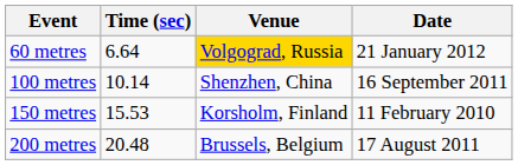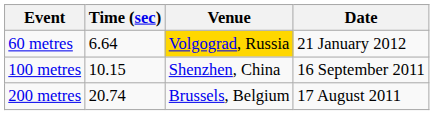 <table class=wikitable>
 <tr>
 <th>Event</th>
 <th>Time (<a href='#'>sec</a>)</th>
 <th>Venue</th>
 <th>Date</th>
 </tr>
 <tr>
 <td><a href='#'>60 metres</a></td>
 <td>6.64</td>
 <td style="background: gold;"><a href='#'>Volgograd</a>, Russia</td>
 <td>21 January 2012</td>
 </tr>
 <tr>
 <td><a href='#'>100 metres</a></td>
-<td>10.14</td>
+<td>10.15</td>
 <td><a href='#'>Shenzhen</a>, China</td>
 <td>16 September 2011</td>
 </tr>
 <tr>
-<td><a href='#'>150 metres</a></td>
-<td>15.53</td>
-<td><a href='#'>Korsholm</a>, Finland</td>
-<td>11 February 2010</td>
-</tr>
-<tr>
 <td><a href='#'>200 metres</a></td>
-<td>20.48</td>
+<td>20.74</td>
 <td><a href='#'>Brussels</a>, Belgium</td>
 <td>17 August 2011</td>
 </tr>
 </table>
